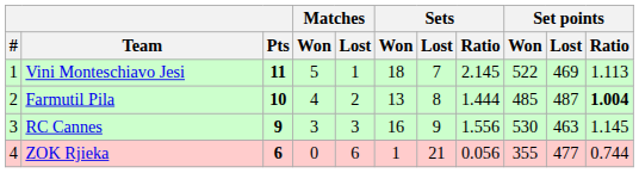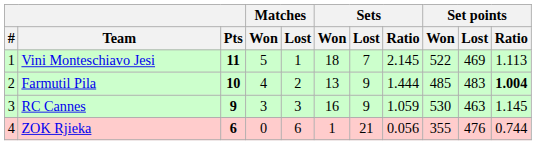 <table class=wikitable style="text-align:center">
 <tr>
 <th colspan=3></th>
 <th colspan=2>Matches</th>
 <th colspan=3>Sets</th>
 <th colspan=3>Set points</th>
 </tr>
 <tr>
 <th>#</th>
 <th width=220>Team</th>
 <th width=20>Pts</th>
 <th width=20>Won</th>
 <th width=20>Lost</th>
 <th width=20>Won</th>
 <th width=20>Lost</th>
 <th width=20>Ratio</th>
 <th width=20>Won</th>
 <th width=20>Lost</th>
 <th width=20>Ratio</th>
 </tr>
 <tr style="background: #ccffcc;">
 <td>1</td>
 <td align=left> <a href='#'>Vini Monteschiavo Jesi</a></td>
 <td><strong>11</strong></td>
 <td>5</td>
 <td>1</td>
 <td>18</td>
 <td>7</td>
 <td>2.145</td>
 <td>522</td>
 <td>469</td>
 <td>1.113</td>
 </tr>
 <tr style="background: #ccffcc;">
 <td>2</td>
 <td align=left> <a href='#'>Farmutil Pila</a></td>
 <td><strong>10</strong></td>
 <td>4</td>
 <td>2</td>
 <td>13</td>
-<td>8</td>
+<td>9</td>
 <td>1.444</td>
 <td>485</td>
-<td>487</td>
+<td>483</td>
 <td><strong>1.004</strong></td>
 </tr>
 <tr style="background: #ccffcc;">
 <td>3</td>
 <td align=left>  <a href='#'>RC Cannes</a></td>
 <td><strong>9</strong></td>
 <td>3</td>
 <td>3</td>
 <td>16</td>
 <td>9</td>
-<td>1.556</td>
+<td>1.059</td>
 <td>530</td>
 <td>463</td>
 <td>1.145</td>
 </tr>
 <tr style="background: #ffcccc;">
 <td>4</td>
 <td align=left>  <a href='#'>ZOK Rjieka</a></td>
 <td><strong>6</strong></td>
 <td>0</td>
 <td>6</td>
 <td>1</td>
 <td>21</td>
 <td>0.056</td>
 <td>355</td>
-<td>477</td>
+<td>476</td>
 <td>0.744</td>
 </tr>
 </table>
